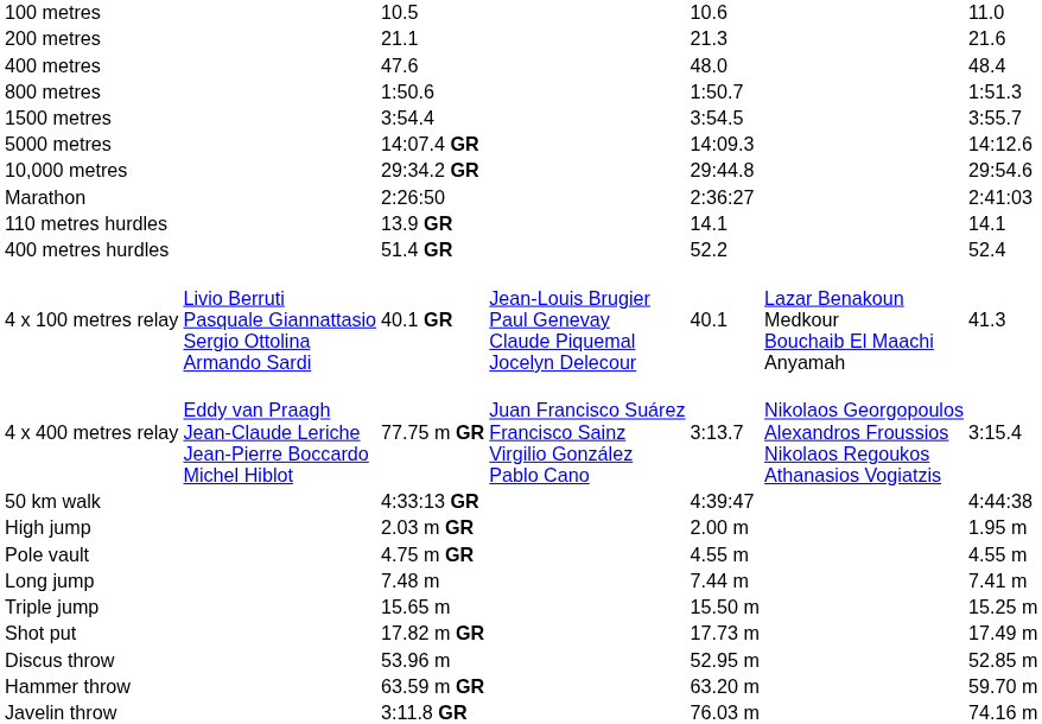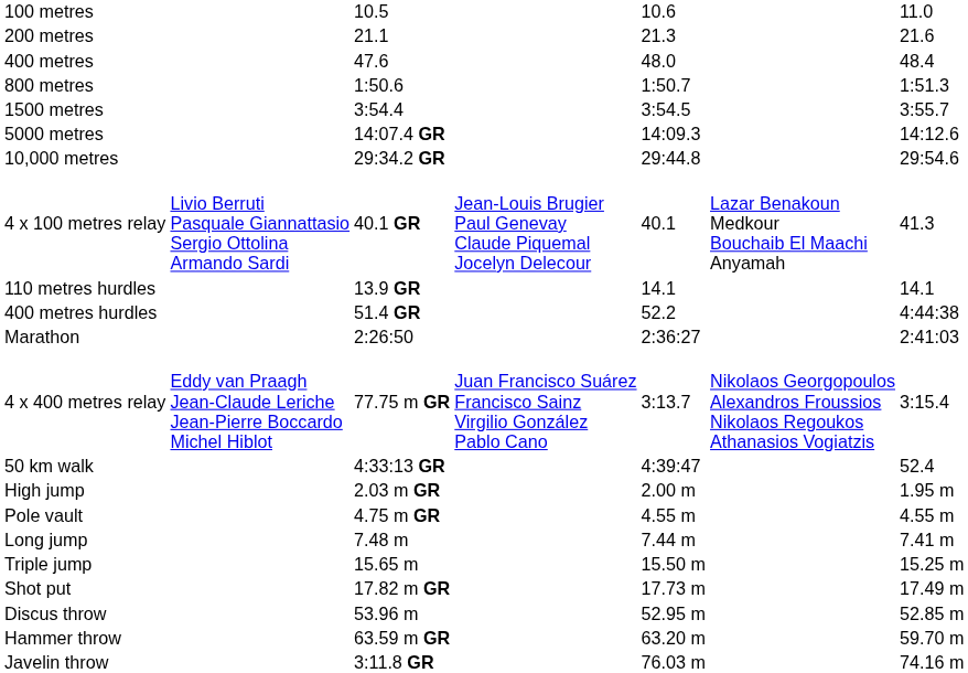 <table>
 <tr>
 <td>100 metres</td>
 <td></td>
 <td>10.5</td>
 <td></td>
 <td>10.6</td>
 <td></td>
 <td>11.0</td>
 </tr>
 <tr>
 <td>200 metres</td>
 <td></td>
 <td>21.1</td>
 <td></td>
 <td>21.3</td>
 <td></td>
 <td>21.6</td>
 </tr>
 <tr>
 <td>400 metres</td>
 <td></td>
 <td>47.6</td>
 <td></td>
 <td>48.0</td>
 <td></td>
 <td>48.4</td>
 </tr>
 <tr>
 <td>800 metres</td>
 <td></td>
 <td>1:50.6</td>
 <td></td>
 <td>1:50.7</td>
 <td></td>
 <td>1:51.3</td>
 </tr>
 <tr>
 <td>1500 metres</td>
 <td></td>
 <td>3:54.4</td>
 <td></td>
 <td>3:54.5</td>
 <td></td>
 <td>3:55.7</td>
 </tr>
 <tr>
 <td>5000 metres</td>
 <td></td>
 <td>14:07.4 <strong>GR</strong></td>
 <td></td>
 <td>14:09.3</td>
 <td></td>
 <td>14:12.6</td>
 </tr>
 <tr>
 <td>10,000 metres</td>
 <td></td>
 <td>29:34.2 <strong>GR</strong></td>
 <td></td>
 <td>29:44.8</td>
 <td></td>
 <td>29:54.6</td>
 </tr>
 <tr>
-<td>Marathon</td>
-<td></td>
-<td>2:26:50</td>
-<td></td>
-<td>2:36:27</td>
-<td></td>
-<td>2:41:03</td>
+<td>4 x 100 metres relay</td>
+<td><br><a href='#'>Livio Berruti</a><br><a href='#'>Pasquale Giannattasio</a><br><a href='#'>Sergio Ottolina</a><br><a href='#'>Armando Sardi</a></td>
+<td>40.1 <strong>GR</strong></td>
+<td><br><a href='#'>Jean-Louis Brugier</a><br><a href='#'>Paul Genevay</a><br><a href='#'>Claude Piquemal</a><br><a href='#'>Jocelyn Delecour</a></td>
+<td>40.1</td>
+<td><br><a href='#'>Lazar Benakoun</a><br>Medkour<br><a href='#'>Bouchaib El Maachi</a><br>Anyamah</td>
+<td>41.3</td>
 </tr>
 <tr>
 <td>110 metres hurdles</td>
 <td></td>
 <td>13.9 <strong>GR</strong></td>
 <td></td>
 <td>14.1</td>
 <td></td>
 <td>14.1</td>
 </tr>
 <tr>
 <td>400 metres hurdles</td>
 <td></td>
 <td>51.4 <strong>GR</strong></td>
 <td></td>
 <td>52.2</td>
 <td></td>
-<td>52.4</td>
+<td>4:44:38</td>
 </tr>
 <tr>
-<td>4 x 100 metres relay</td>
-<td><br><a href='#'>Livio Berruti</a><br><a href='#'>Pasquale Giannattasio</a><br><a href='#'>Sergio Ottolina</a><br><a href='#'>Armando Sardi</a></td>
-<td>40.1 <strong>GR</strong></td>
-<td><br><a href='#'>Jean-Louis Brugier</a><br><a href='#'>Paul Genevay</a><br><a href='#'>Claude Piquemal</a><br><a href='#'>Jocelyn Delecour</a></td>
-<td>40.1</td>
-<td><br><a href='#'>Lazar Benakoun</a><br>Medkour<br><a href='#'>Bouchaib El Maachi</a><br>Anyamah</td>
-<td>41.3</td>
+<td>Marathon</td>
+<td></td>
+<td>2:26:50</td>
+<td></td>
+<td>2:36:27</td>
+<td></td>
+<td>2:41:03</td>
 </tr>
 <tr>
 <td>4 x 400 metres relay</td>
 <td><br><a href='#'>Eddy van Praagh</a><br><a href='#'>Jean-Claude Leriche</a><br><a href='#'>Jean-Pierre Boccardo</a><br><a href='#'>Michel Hiblot</a></td>
 <td>77.75 m <strong>GR</strong></td>
 <td><br><a href='#'>Juan Francisco Suárez</a><br><a href='#'>Francisco Sainz</a><br><a href='#'>Virgilio González</a><br><a href='#'>Pablo Cano</a></td>
 <td>3:13.7</td>
 <td><br><a href='#'>Nikolaos Georgopoulos</a><br><a href='#'>Alexandros Froussios</a><br><a href='#'>Nikolaos Regoukos</a><br><a href='#'>Athanasios Vogiatzis</a></td>
 <td>3:15.4</td>
 </tr>
 <tr>
 <td>50 km walk</td>
 <td></td>
 <td>4:33:13 <strong>GR</strong></td>
 <td></td>
 <td>4:39:47</td>
 <td></td>
-<td>4:44:38</td>
+<td>52.4</td>
 </tr>
 <tr>
 <td>High jump</td>
 <td></td>
 <td>2.03 m <strong>GR</strong></td>
 <td></td>
 <td>2.00 m</td>
 <td></td>
 <td>1.95 m</td>
 </tr>
 <tr>
 <td>Pole vault</td>
 <td></td>
 <td>4.75 m <strong>GR</strong></td>
 <td></td>
 <td>4.55 m</td>
 <td></td>
 <td>4.55 m</td>
 </tr>
 <tr>
 <td>Long jump</td>
 <td></td>
 <td>7.48 m</td>
 <td></td>
 <td>7.44 m</td>
 <td></td>
 <td>7.41 m</td>
 </tr>
 <tr>
 <td>Triple jump</td>
 <td></td>
 <td>15.65 m</td>
 <td></td>
 <td>15.50 m</td>
 <td></td>
 <td>15.25 m</td>
 </tr>
 <tr>
 <td>Shot put</td>
 <td></td>
 <td>17.82 m <strong>GR</strong></td>
 <td></td>
 <td>17.73 m</td>
 <td></td>
 <td>17.49 m</td>
 </tr>
 <tr>
 <td>Discus throw</td>
 <td></td>
 <td>53.96 m</td>
 <td></td>
 <td>52.95 m</td>
 <td></td>
 <td>52.85 m</td>
 </tr>
 <tr>
 <td>Hammer throw</td>
 <td></td>
 <td>63.59 m <strong>GR</strong></td>
 <td></td>
 <td>63.20 m</td>
 <td></td>
 <td>59.70 m</td>
 </tr>
 <tr>
 <td>Javelin throw</td>
 <td></td>
 <td>3:11.8 <strong>GR</strong></td>
 <td></td>
 <td>76.03 m</td>
 <td></td>
 <td>74.16 m</td>
 </tr>
 </table>
